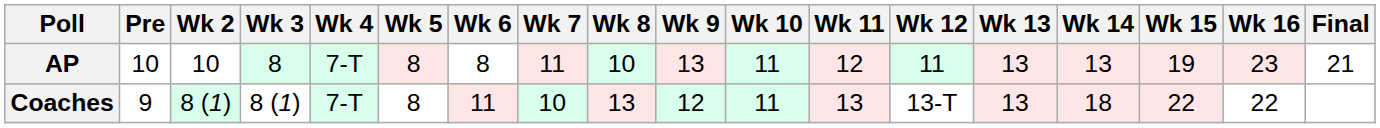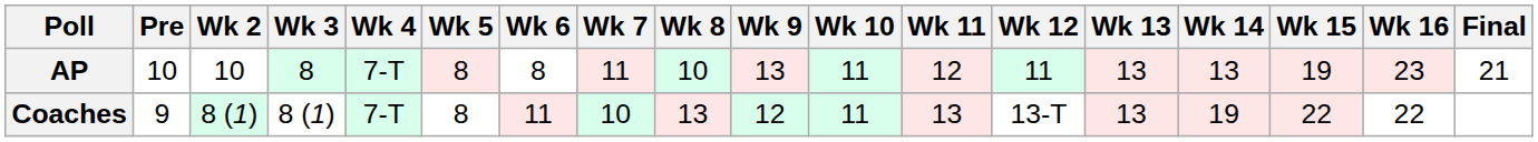 <table class="wikitable" style="white-space:nowrap;">
 <tr>
 <th>Poll</th>
 <th>Pre</th>
 <th>Wk 2</th>
 <th>Wk 3</th>
 <th>Wk 4</th>
 <th>Wk 5</th>
 <th>Wk 6</th>
 <th>Wk 7</th>
 <th>Wk 8</th>
 <th>Wk 9</th>
 <th>Wk 10</th>
 <th>Wk 11</th>
 <th>Wk 12</th>
 <th>Wk 13</th>
 <th>Wk 14</th>
 <th>Wk 15</th>
 <th>Wk 16</th>
 <th>Final</th>
 </tr>
 <tr style="text-align:center;">
 <th>AP</th>
 <td style="background:#FFF;">10</td>
 <td style="background:#FFF;">10</td>
 <td style="background:#D8FFEB;">8</td>
 <td style="background:#D8FFEB;">7-T</td>
 <td style="background:#FFE6E6;">8</td>
 <td style="background:#FFF;">8</td>
 <td style="background:#FFE6E6;">11</td>
 <td style="background:#D8FFEB;">10</td>
 <td style="background:#FFE6E6;">13</td>
 <td style="background:#D8FFEB;">11</td>
 <td style="background:#FFE6E6;">12</td>
 <td style="background:#D8FFEB;">11</td>
 <td style="background:#FFE6E6;">13</td>
 <td style="background:#FFE6E6;">13</td>
 <td style="background:#FFE6E6;">19</td>
 <td style="background:#FFE6E6;">23</td>
 <td style="background:#FFF;">21</td>
 </tr>
 <tr style="text-align:center;">
 <th>Coaches</th>
 <td style="background:#FFF;">9</td>
 <td style="background:#D8FFEB;">8 (<em>1</em>)</td>
 <td style="background:#FFF;">8 (<em>1</em>)</td>
 <td style="background:#D8FFEB;">7-T</td>
 <td style="background:#FFF;">8</td>
 <td style="background:#FFE6E6;">11</td>
 <td style="background:#D8FFEB;">10</td>
 <td style="background:#FFE6E6;">13</td>
 <td style="background:#D8FFEB;">12</td>
 <td style="background:#D8FFEB;">11</td>
 <td style="background:#FFE6E6;">13</td>
 <td style="background:#FFF;">13-T</td>
 <td style="background:#FFE6E6;">13</td>
-<td style="background:#FFE6E6;">18</td>
+<td style="background:#FFE6E6;">19</td>
 <td style="background:#FFE6E6;">22</td>
 <td style="background:#FFF;">22</td>
 <td style="background:#FFF;"></td>
 </tr>
 </table>
